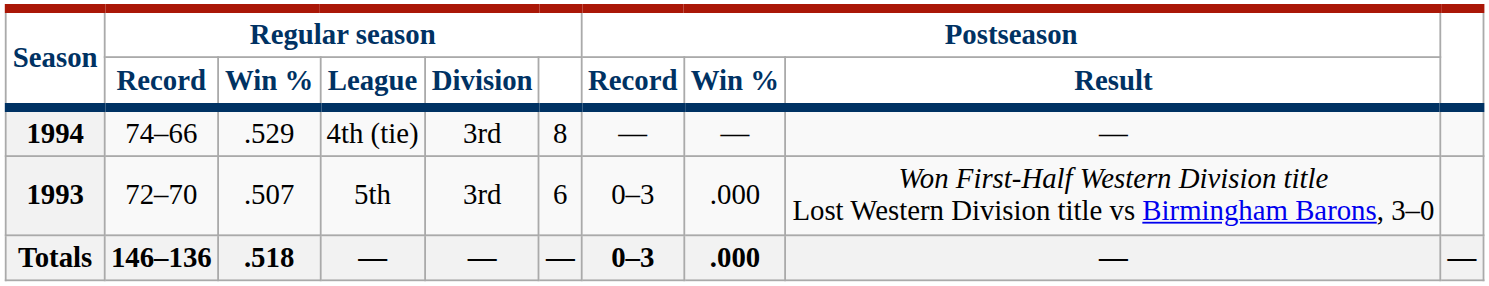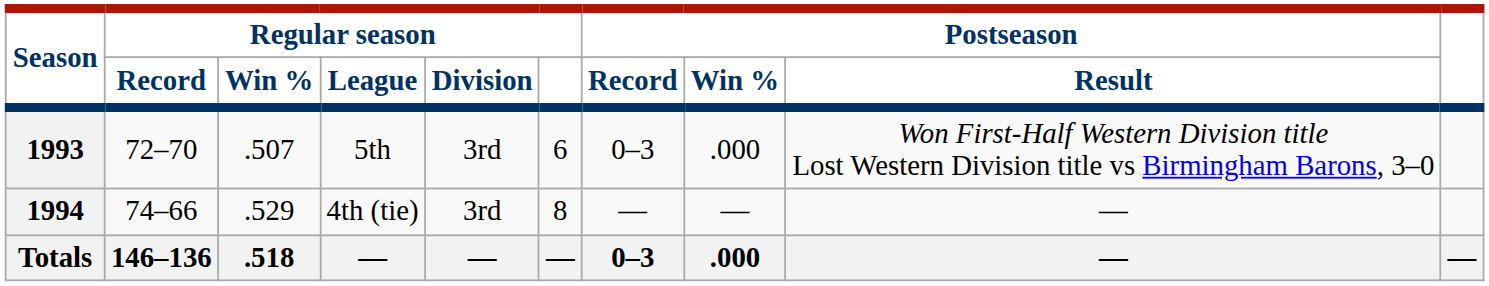 <table class="wikitable sortable plainrowheaders" style="margin: 1em auto 1em auto; text-align:center;">
 <tr>
 <th rowspan="2" scope="col" style="background-color:#ffffff; border-top:#aa1707 5px solid; border-bottom:#003263 5px solid; color:#003263">Season</th>
 <th colspan="5" scope="col" style="background-color:#ffffff; border-top:#aa1707 5px solid; color:#003263">Regular season</th>
 <th colspan="3" scope="col" style="background-color:#ffffff; border-top:#aa1707 5px solid; color:#003263">Postseason</th>
 <th rowspan="2" scope="col" style="background-color:#ffffff; border-top:#aa1707 5px solid; border-bottom:#003263 5px solid; color:#003263"></th>
 </tr>
 <tr>
 <th scope="col" style="background-color:#ffffff; border-bottom:#003263 5px solid; color:#003263">Record</th>
 <th scope="col" style="background-color:#ffffff; border-bottom:#003263 5px solid; color:#003263">Win %</th>
 <th scope="col" style="background-color:#ffffff; border-bottom:#003263 5px solid; color:#003263">League</th>
 <th scope="col" style="background-color:#ffffff; border-bottom:#003263 5px solid; color:#003263">Division</th>
 <th scope="col" style="background-color:#ffffff; border-bottom:#003263 5px solid; color:#003263"></th>
 <th scope="col" style="background-color:#ffffff; border-bottom:#003263 5px solid; color:#003263">Record</th>
 <th scope="col" style="background-color:#ffffff; border-bottom:#003263 5px solid; color:#003263">Win %</th>
 <th scope="col" style="background-color:#ffffff; border-bottom:#003263 5px solid; color:#003263">Result</th>
 </tr>
 <tr>
+<th scope="row" style="text-align:center">1993</th>
+<td>72–70</td>
+<td>.507</td>
+<td>5th</td>
+<td>3rd</td>
+<td>6</td>
+<td>0–3</td>
+<td>.000</td>
+<td><em>Won First-Half Western Division title</em><br>Lost Western Division title vs <a href='#'>Birmingham Barons</a>, 3–0</td>
+<td></td>
+</tr>
+<tr>
 <th scope="row" style="text-align:center">1994</th>
 <td>74–66</td>
 <td>.529</td>
 <td>4th (tie)</td>
 <td>3rd</td>
 <td>8</td>
 <td>—</td>
 <td>—</td>
 <td>—</td>
-<td></td>
-</tr>
-<tr>
-<th scope="row" style="text-align:center">1993</th>
-<td>72–70</td>
-<td>.507</td>
-<td>5th</td>
-<td>3rd</td>
-<td>6</td>
-<td>0–3</td>
-<td>.000</td>
-<td><em>Won First-Half Western Division title</em><br>Lost Western Division title vs <a href='#'>Birmingham Barons</a>, 3–0</td>
 <td></td>
 </tr>
 <tr>
 <th scope="row" style="text-align:center"><strong>Totals</strong></th>
 <th>146–136</th>
 <th>.518</th>
 <th>—</th>
 <th>—</th>
 <th>—</th>
 <th>0–3</th>
 <th>.000</th>
 <th>—</th>
 <th>—</th>
 </tr>
 </table>
